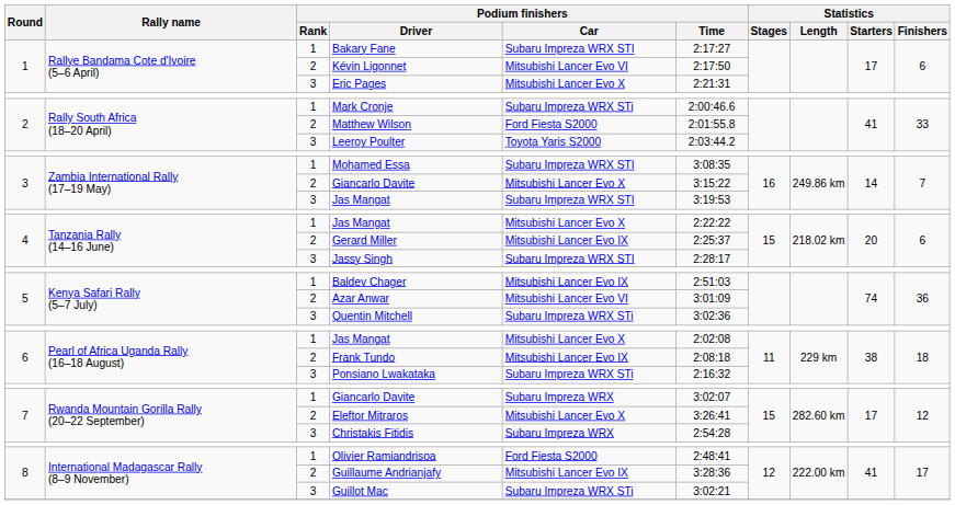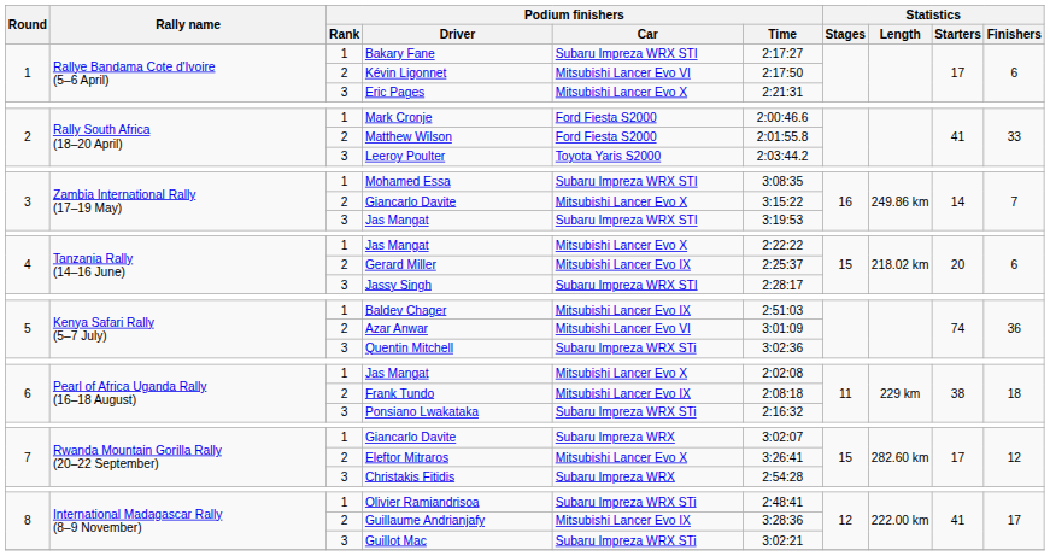 <table class="wikitable" style="font-size:85%;">
 <tr>
 <th rowspan=2>Round</th>
 <th style="width:22em" rowspan=2>Rally name</th>
 <th colspan=4>Podium finishers</th>
 <th colspan=4>Statistics</th>
 </tr>
 <tr>
 <th>Rank</th>
 <th style="width:15em">Driver</th>
 <th style="width:15em">Car</th>
 <th style="width:6em">Time</th>
 <th>Stages</th>
 <th>Length</th>
 <th>Starters</th>
 <th>Finishers</th>
 </tr>
 <tr>
 <td rowspan=3 align=center>1</td>
 <td rowspan=3> <a href='#'>Rallye Bandama Cote d'Ivoire</a><br>(5–6 April)</td>
 <td align=center>1</td>
 <td> <a href='#'>Bakary Fane</a></td>
 <td><a href='#'>Subaru Impreza WRX STI</a></td>
 <td align=center>2:17:27</td>
 <td rowspan=3 align=center></td>
 <td rowspan=3 align=center></td>
 <td rowspan=3 align=center>17</td>
 <td rowspan=3 align=center>6</td>
 </tr>
 <tr>
 <td align=center>2</td>
 <td> <a href='#'>Kévin Ligonnet</a></td>
 <td><a href='#'>Mitsubishi Lancer Evo VI</a></td>
 <td align=center>2:17:50</td>
 </tr>
 <tr>
 <td align=center>3</td>
 <td> <a href='#'>Eric Pages</a></td>
 <td><a href='#'>Mitsubishi Lancer Evo X</a></td>
 <td align=center>2:21:31</td>
 </tr>
 <tr style="background:white;">
 <td colspan="10"></td>
 </tr>
 <tr>
 <td rowspan=3 align=center>2</td>
 <td rowspan=3> <a href='#'>Rally South Africa</a><br>(18–20 April)</td>
 <td align=center>1</td>
 <td> <a href='#'>Mark Cronje</a></td>
-<td><a href='#'>Subaru Impreza WRX STi</a></td>
+<td><a href='#'>Ford Fiesta S2000</a></td>
 <td align=center>2:00:46.6</td>
 <td rowspan=3 align=center></td>
 <td rowspan=3 align=center></td>
 <td rowspan=3 align=center>41</td>
 <td rowspan=3 align=center>33</td>
 </tr>
 <tr>
 <td align=center>2</td>
 <td> <a href='#'>Matthew Wilson</a></td>
 <td><a href='#'>Ford Fiesta S2000</a></td>
 <td align=center>2:01:55.8</td>
 </tr>
 <tr>
 <td align=center>3</td>
 <td> <a href='#'>Leeroy Poulter</a></td>
 <td><a href='#'>Toyota Yaris S2000</a></td>
 <td align=center>2:03:44.2</td>
 </tr>
 <tr style="background:white;">
 <td colspan="12"></td>
 </tr>
 <tr>
 <td rowspan=3 align=center>3</td>
 <td rowspan=3> <a href='#'>Zambia International Rally</a><br>(17–19 May)</td>
 <td align=center>1</td>
 <td> <a href='#'>Mohamed Essa</a></td>
 <td><a href='#'>Subaru Impreza WRX STI</a></td>
 <td align=center>3:08:35</td>
 <td rowspan=3 align=center>16</td>
 <td rowspan=3 align=center>249.86 km</td>
 <td rowspan=3 align=center>14</td>
 <td rowspan=3 align=center>7</td>
 </tr>
 <tr>
 <td align=center>2</td>
 <td> <a href='#'>Giancarlo Davite</a></td>
 <td><a href='#'>Mitsubishi Lancer Evo X</a></td>
 <td align=center>3:15:22</td>
 </tr>
 <tr>
 <td align=center>3</td>
 <td> <a href='#'>Jas Mangat</a></td>
 <td><a href='#'>Subaru Impreza WRX STI</a></td>
 <td align=center>3:19:53</td>
 </tr>
 <tr style="background:white;">
 <td colspan="12"></td>
 </tr>
 <tr>
 <td rowspan=3 align=center>4</td>
 <td rowspan=3> <a href='#'>Tanzania Rally</a><br>(14–16 June)</td>
 <td align=center>1</td>
 <td> <a href='#'>Jas Mangat</a></td>
 <td><a href='#'>Mitsubishi Lancer Evo X</a></td>
 <td align=center>2:22:22</td>
 <td rowspan=3 align=center>15</td>
 <td rowspan=3 align=center>218.02 km</td>
 <td rowspan=3 align=center>20</td>
 <td rowspan=3 align=center>6</td>
 </tr>
 <tr>
 <td align=center>2</td>
 <td> <a href='#'>Gerard Miller</a></td>
 <td><a href='#'>Mitsubishi Lancer Evo IX</a></td>
 <td align=center>2:25:37</td>
 </tr>
 <tr>
 <td align=center>3</td>
 <td> <a href='#'>Jassy Singh</a></td>
 <td><a href='#'>Subaru Impreza WRX STI</a></td>
 <td align=center>2:28:17</td>
 </tr>
 <tr style="background:white;">
 <td colspan="12"></td>
 </tr>
 <tr>
 <td rowspan=3 align=center>5</td>
 <td rowspan=3> <a href='#'>Kenya Safari Rally</a><br>(5–7 July)</td>
 <td align=center>1</td>
 <td> <a href='#'>Baldev Chager</a></td>
 <td><a href='#'>Mitsubishi Lancer Evo IX</a></td>
 <td align=center>2:51:03</td>
 <td rowspan=3 align=center></td>
 <td rowspan=3 align=center></td>
 <td rowspan=3 align=center>74</td>
 <td rowspan=3 align=center>36</td>
 </tr>
 <tr>
 <td align=center>2</td>
 <td> <a href='#'>Azar Anwar</a></td>
 <td><a href='#'>Mitsubishi Lancer Evo VI</a></td>
 <td align=center>3:01:09</td>
 </tr>
 <tr>
 <td align=center>3</td>
 <td> <a href='#'>Quentin Mitchell</a></td>
 <td><a href='#'>Subaru Impreza WRX STi</a></td>
 <td align=center>3:02:36</td>
 </tr>
 <tr style="background:white;">
 <td colspan="12"></td>
 </tr>
 <tr>
 <td rowspan=3 align=center>6</td>
 <td rowspan=3> <a href='#'>Pearl of Africa Uganda Rally</a><br>(16–18 August)</td>
 <td align=center>1</td>
 <td> <a href='#'>Jas Mangat</a></td>
 <td><a href='#'>Mitsubishi Lancer Evo X</a></td>
 <td align=center>2:02:08</td>
 <td rowspan=3 align=center>11</td>
 <td rowspan=3 align=center>229 km</td>
 <td rowspan=3 align=center>38</td>
 <td rowspan=3 align=center>18</td>
 </tr>
 <tr>
 <td align=center>2</td>
 <td> <a href='#'>Frank Tundo</a></td>
 <td><a href='#'>Mitsubishi Lancer Evo IX</a></td>
 <td align=center>2:08:18</td>
 </tr>
 <tr>
 <td align=center>3</td>
 <td> <a href='#'>Ponsiano Lwakataka</a></td>
 <td><a href='#'>Subaru Impreza WRX STi</a></td>
 <td align=center>2:16:32</td>
 </tr>
 <tr style="background:white;">
 <td colspan="12"></td>
 </tr>
 <tr>
 <td rowspan=3 align=center>7</td>
 <td rowspan=3> <a href='#'>Rwanda Mountain Gorilla Rally</a><br>(20–22 September)</td>
 <td align=center>1</td>
 <td> <a href='#'>Giancarlo Davite</a></td>
 <td><a href='#'>Subaru Impreza WRX</a></td>
 <td align=center>3:02:07</td>
 <td rowspan=3 align=center>15</td>
 <td rowspan=3 align=center>282.60 km</td>
 <td rowspan=3 align=center>17</td>
 <td rowspan=3 align=center>12</td>
 </tr>
 <tr>
 <td align=center>2</td>
 <td> <a href='#'>Eleftor Mitraros</a></td>
 <td><a href='#'>Mitsubishi Lancer Evo X</a></td>
 <td align=center>3:26:41</td>
 </tr>
 <tr>
 <td align=center>3</td>
 <td> <a href='#'>Christakis Fitidis</a></td>
 <td><a href='#'>Subaru Impreza WRX</a></td>
 <td align=center>2:54:28</td>
 </tr>
 <tr style="background:white;">
 <td colspan="12"></td>
 </tr>
 <tr>
 <td rowspan=3 align=center>8</td>
 <td rowspan=3> <a href='#'>International Madagascar Rally</a><br>(8–9 November)</td>
 <td align=center>1</td>
 <td> <a href='#'>Olivier Ramiandrisoa</a></td>
-<td><a href='#'>Ford Fiesta S2000</a></td>
+<td><a href='#'>Subaru Impreza WRX STi</a></td>
 <td align=center>2:48:41</td>
 <td rowspan=3 align=center>12</td>
 <td rowspan=3 align=center>222.00 km</td>
 <td rowspan=3 align=center>41</td>
 <td rowspan=3 align=center>17</td>
 </tr>
 <tr>
 <td align=center>2</td>
 <td> <a href='#'>Guillaume Andrianjafy</a></td>
 <td><a href='#'>Mitsubishi Lancer Evo IX</a></td>
 <td align=center>3:28:36</td>
 </tr>
 <tr>
 <td align=center>3</td>
 <td> <a href='#'>Guillot Mac</a></td>
 <td><a href='#'>Subaru Impreza WRX STi</a></td>
 <td align=center>3:02:21</td>
 </tr>
 <tr>
 </tr>
 </table>
